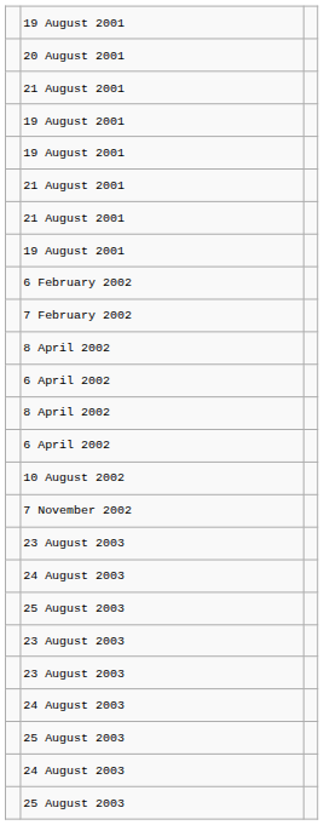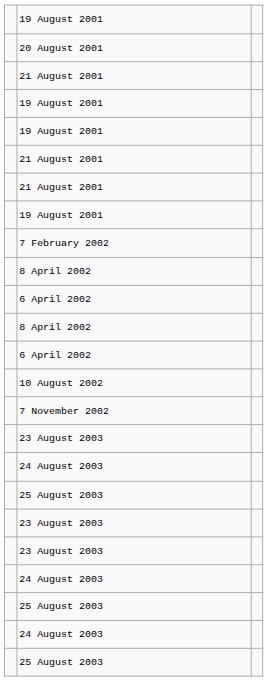 <table class="wikitable" style="font-size: 80%; float: left; width: 26em; margin-right: 1em; height: 700px">
 <tr>
 <td></td>
 <td>19 August 2001</td>
 <td></td>
 </tr>
 <tr>
 <td></td>
 <td>20 August 2001</td>
 <td></td>
 </tr>
 <tr>
 <td></td>
 <td>21 August 2001</td>
 <td></td>
 </tr>
 <tr>
 <td></td>
 <td>19 August 2001</td>
 <td></td>
 </tr>
 <tr>
 <td></td>
 <td>19 August 2001</td>
 <td></td>
 </tr>
 <tr>
 <td></td>
 <td>21 August 2001</td>
 <td></td>
 </tr>
 <tr>
 <td></td>
 <td>21 August 2001</td>
 <td></td>
 </tr>
 <tr>
 <td></td>
 <td>19 August 2001</td>
-<td></td>
-</tr>
-<tr>
-<td></td>
-<td>6 February 2002</td>
 <td></td>
 </tr>
 <tr>
 <td></td>
 <td>7 February 2002</td>
 <td></td>
 </tr>
 <tr>
 <td></td>
 <td>8 April 2002</td>
 <td></td>
 </tr>
 <tr>
 <td></td>
 <td>6 April 2002</td>
 <td></td>
 </tr>
 <tr>
 <td></td>
 <td>8 April 2002</td>
 <td></td>
 </tr>
 <tr>
 <td></td>
 <td>6 April 2002</td>
 <td></td>
 </tr>
 <tr>
 <td></td>
 <td>10 August 2002</td>
 <td></td>
 </tr>
 <tr>
 <td></td>
 <td>7 November 2002</td>
 <td></td>
 </tr>
 <tr>
 <td></td>
 <td>23 August 2003</td>
 <td></td>
 </tr>
 <tr>
 <td></td>
 <td>24 August 2003</td>
 <td></td>
 </tr>
 <tr>
 <td></td>
 <td>25 August 2003</td>
 <td></td>
 </tr>
 <tr>
 <td></td>
 <td>23 August 2003</td>
 <td></td>
 </tr>
 <tr>
 <td></td>
 <td>23 August 2003</td>
 <td></td>
 </tr>
 <tr>
 <td></td>
 <td>24 August 2003</td>
 <td></td>
 </tr>
 <tr>
 <td></td>
 <td>25 August 2003</td>
 <td></td>
 </tr>
 <tr>
 <td></td>
 <td>24 August 2003</td>
 <td></td>
 </tr>
 <tr>
 <td></td>
 <td>25 August 2003</td>
 <td></td>
 </tr>
 </table>
